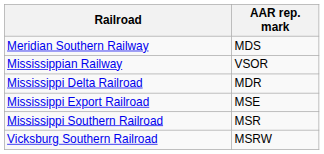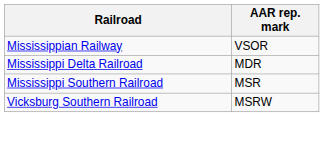 <table class="wikitable" border="1">
 <tr>
 <th width="300px">Railroad</th>
 <th width="110px">AAR rep. mark</th>
-</tr>
-<tr>
-<td width="300px"><a href='#'>Meridian Southern Railway</a></td>
-<td width="110px">MDS</td>
 </tr>
 <tr>
 <td width="300px"><a href='#'>Mississippian Railway</a></td>
 <td width="110px">VSOR</td>
 </tr>
 <tr>
 <td width="300px"><a href='#'>Mississippi Delta Railroad</a></td>
 <td width="110px">MDR</td>
 </tr>
 <tr>
-<td><a href='#'>Mississippi Export Railroad</a></td>
-<td>MSE</td>
-</tr>
-<tr>
 <td width="300px"><a href='#'>Mississippi Southern Railroad</a></td>
 <td width="110px">MSR</td>
 </tr>
 <tr>
 <td width="300px"><a href='#'>Vicksburg Southern Railroad</a></td>
 <td width="110px">MSRW</td>
 </tr>
 </table>
